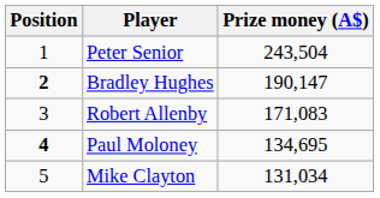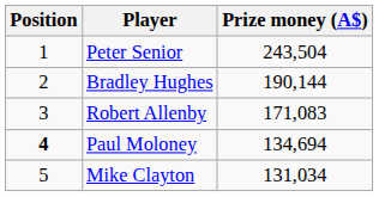 <table class="wikitable">
 <tr>
 <th>Position</th>
 <th>Player</th>
 <th>Prize money (<a href='#'>A$</a>)</th>
 </tr>
 <tr>
 <td align=center>1</td>
 <td> <a href='#'>Peter Senior</a></td>
 <td align=center>243,504</td>
 </tr>
 <tr>
-<td align=center><strong>2</strong></td>
+<td align=center>2</td>
 <td> <a href='#'>Bradley Hughes</a></td>
-<td align=center>190,147</td>
+<td align=center>190,144</td>
 </tr>
 <tr>
 <td align=center>3</td>
 <td> <a href='#'>Robert Allenby</a></td>
 <td align=center>171,083</td>
 </tr>
 <tr>
 <td align=center><strong>4</strong></td>
 <td> <a href='#'>Paul Moloney</a></td>
-<td align=center>134,695</td>
+<td align=center>134,694</td>
 </tr>
 <tr>
 <td align=center>5</td>
 <td> <a href='#'>Mike Clayton</a></td>
 <td align=center>131,034</td>
 </tr>
 </table>
